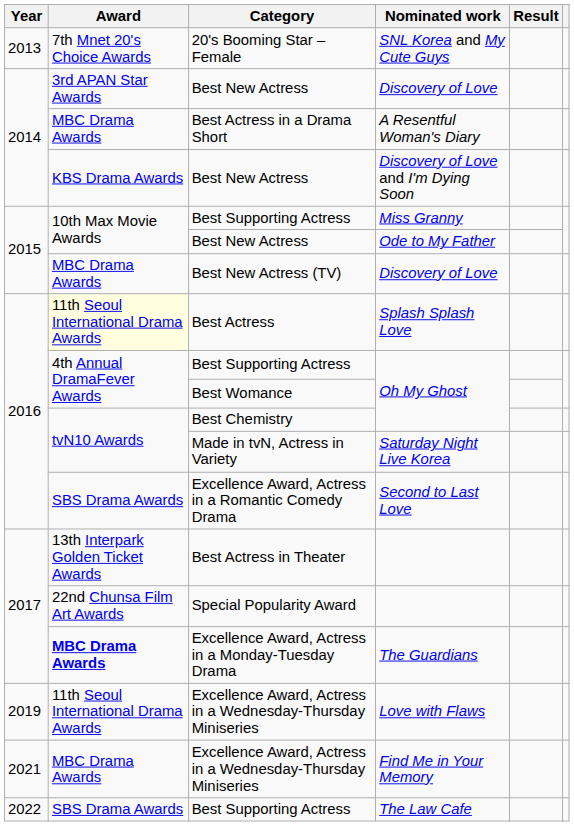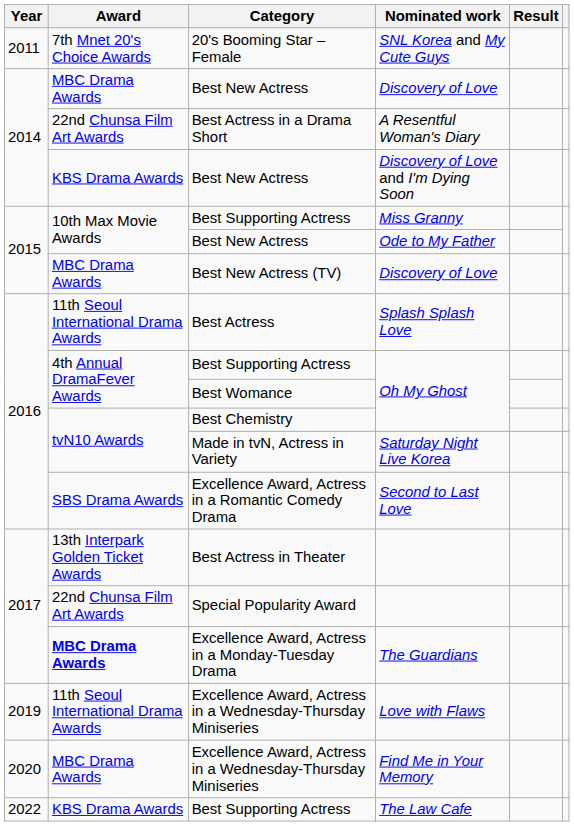 <table class="wikitable">
 <tr>
 <th width=40>Year</th>
 <th>Award</th>
 <th scope="col">Category</th>
 <th>Nominated work</th>
 <th scope="col">Result</th>
 <th scope="col" class="unsortable"></th>
 </tr>
 <tr>
-<td>2013</td>
+<td>2011</td>
 <td>7th <a href='#'>Mnet 20's Choice Awards</a></td>
 <td>20's Booming Star – Female</td>
 <td><em><a href='#'>SNL Korea</a></em> and <em><a href='#'>My Cute Guys</a></em></td>
 <td></td>
 <td></td>
 </tr>
 <tr>
 <td rowspan="3">2014</td>
-<td><a href='#'>3rd APAN Star Awards</a></td>
+<td><a href='#'>MBC Drama Awards</a></td>
 <td>Best New Actress</td>
 <td><em><a href='#'>Discovery of Love</a></em></td>
 <td></td>
 <td></td>
 </tr>
 <tr>
-<td><a href='#'>MBC Drama Awards</a></td>
+<td>22nd <a href='#'>Chunsa Film Art Awards</a></td>
 <td>Best Actress in a Drama Short</td>
 <td><em>A Resentful Woman's Diary</em></td>
 <td></td>
 <td></td>
 </tr>
 <tr>
 <td><a href='#'>KBS Drama Awards</a></td>
 <td>Best New Actress</td>
 <td><em><a href='#'>Discovery of Love</a></em> and <em>I'm Dying Soon</em></td>
 <td></td>
 <td></td>
 </tr>
 <tr>
 <td rowspan="3">2015</td>
 <td rowspan="2">10th Max Movie Awards</td>
 <td>Best Supporting Actress</td>
 <td><em><a href='#'>Miss Granny</a></em></td>
 <td></td>
 <td rowspan="2"></td>
 </tr>
 <tr>
 <td>Best New Actress</td>
 <td><em><a href='#'>Ode to My Father</a></em></td>
 <td></td>
 </tr>
 <tr>
 <td><a href='#'>MBC Drama Awards</a></td>
 <td>Best New Actress (TV)</td>
 <td><em><a href='#'>Discovery of Love</a></em></td>
 <td></td>
 <td></td>
 </tr>
 <tr>
 <td rowspan="6">2016</td>
-<td style="background: lightyellow;">11th <a href='#'>Seoul International Drama Awards</a></td>
+<td>11th <a href='#'>Seoul International Drama Awards</a></td>
 <td>Best Actress</td>
 <td><em><a href='#'>Splash Splash Love</a></em></td>
 <td></td>
 <td></td>
 </tr>
 <tr>
 <td rowspan="2">4th <a href='#'>Annual DramaFever Awards</a></td>
 <td>Best Supporting Actress</td>
 <td rowspan="3"><em><a href='#'>Oh My Ghost</a></em></td>
 <td></td>
 <td rowspan="2"></td>
 </tr>
 <tr>
 <td>Best Womance </td>
 <td></td>
 </tr>
 <tr>
 <td rowspan="2"><a href='#'>tvN10 Awards</a></td>
 <td>Best Chemistry </td>
 <td></td>
 <td></td>
 </tr>
 <tr>
 <td>Made in tvN, Actress in Variety</td>
 <td><em><a href='#'>Saturday Night Live Korea</a></em></td>
 <td></td>
 <td></td>
 </tr>
 <tr>
 <td><a href='#'>SBS Drama Awards</a></td>
 <td>Excellence Award, Actress in a Romantic Comedy Drama</td>
 <td><em><a href='#'>Second to Last Love</a></em></td>
 <td></td>
 <td></td>
 </tr>
 <tr>
 <td rowspan="3">2017</td>
 <td>13th <a href='#'>Interpark</a> <a href='#'>Golden Ticket Awards</a></td>
 <td>Best Actress in Theater</td>
 <td><em></em></td>
 <td></td>
 <td></td>
 </tr>
 <tr>
 <td>22nd <a href='#'>Chunsa Film Art Awards</a></td>
 <td>Special Popularity Award</td>
 <td></td>
 <td></td>
 <td></td>
 </tr>
 <tr>
 <td><strong><a href='#'>MBC Drama Awards</a></strong></td>
 <td>Excellence Award, Actress in a Monday-Tuesday Drama</td>
 <td><em><a href='#'>The Guardians</a></em></td>
 <td></td>
 <td></td>
 </tr>
 <tr>
 <td>2019</td>
 <td>11th <a href='#'>Seoul International Drama Awards</a></td>
 <td>Excellence Award, Actress in a Wednesday-Thursday Miniseries</td>
 <td><em><a href='#'>Love with Flaws</a></em></td>
 <td></td>
 <td></td>
 </tr>
 <tr>
-<td>2021</td>
+<td>2020</td>
 <td><a href='#'>MBC Drama Awards</a></td>
 <td>Excellence Award, Actress in a Wednesday-Thursday Miniseries</td>
 <td><em><a href='#'>Find Me in Your Memory</a></em></td>
 <td></td>
 <td></td>
 </tr>
 <tr>
 <td>2022</td>
-<td><a href='#'>SBS Drama Awards</a></td>
+<td><a href='#'>KBS Drama Awards</a></td>
 <td>Best Supporting Actress</td>
 <td><em><a href='#'>The Law Cafe</a></em></td>
 <td></td>
 <td></td>
 </tr>
 </table>
